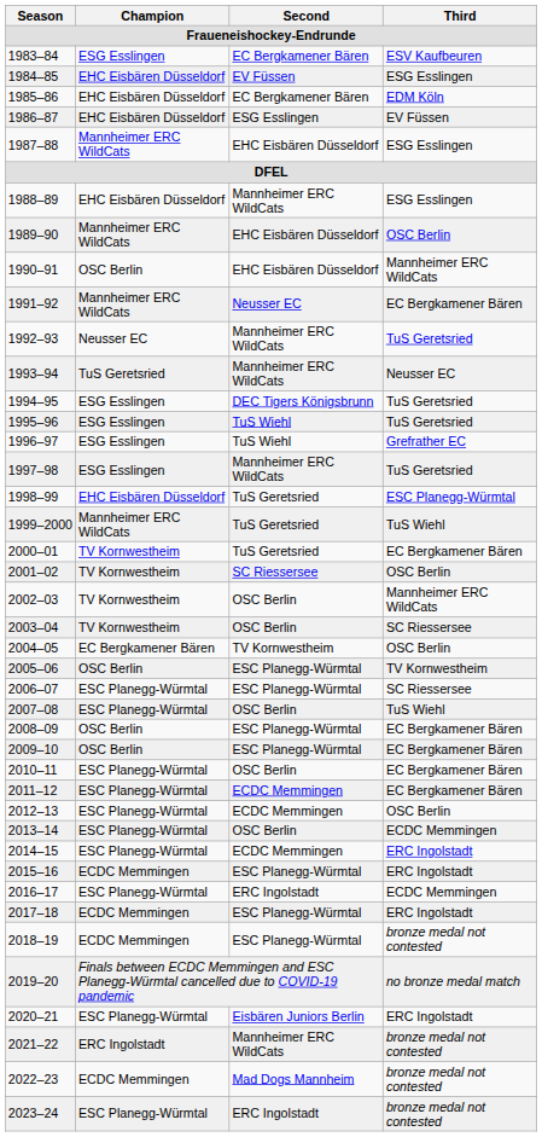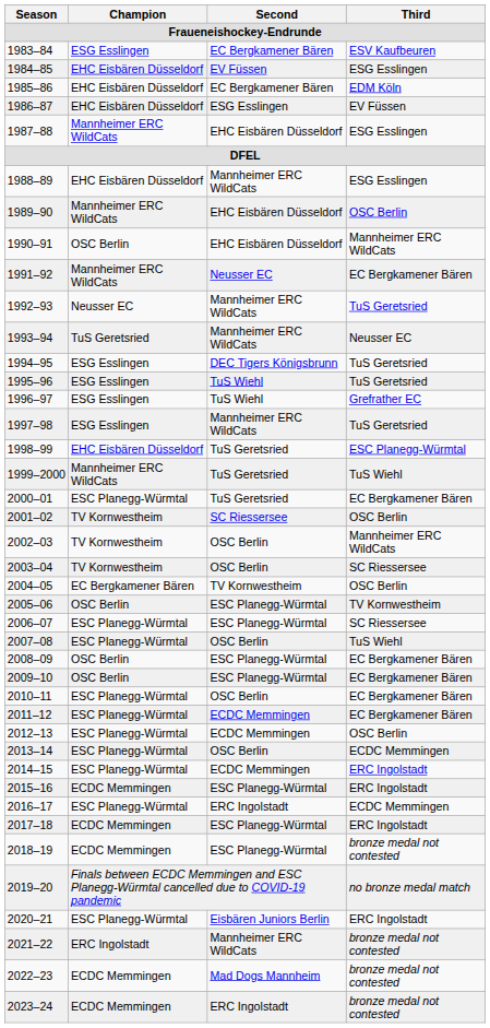 <table class="wikitable"style="font-size: 95%; text-align: left;">
 <tr bgcolor="#e0e0e0" align="center">
 <th scope="col">Season</th>
 <th scope="col" width=175>Champion</th>
 <th scope="col" width=175>Second</th>
 <th scope="col" width=175>Third</th>
 </tr>
 <tr bgcolor="#e0e0e0" align="center">
 <td colspan=4><strong>Fraueneishockey-Endrunde</strong></td>
 </tr>
 <tr>
 <td>1983–84</td>
 <td><a href='#'>ESG Esslingen</a></td>
 <td><a href='#'>EC Bergkamener Bären</a></td>
 <td><a href='#'>ESV Kaufbeuren</a></td>
 </tr>
 <tr bgcolor="#f0f0f0">
 <td>1984–85</td>
 <td><a href='#'>EHC Eisbären Düsseldorf</a></td>
 <td><a href='#'>EV Füssen</a></td>
 <td>ESG Esslingen</td>
 </tr>
 <tr>
 <td>1985–86</td>
 <td>EHC Eisbären Düsseldorf</td>
 <td>EC Bergkamener Bären</td>
 <td><a href='#'>EDM Köln</a></td>
 </tr>
 <tr bgcolor="#f0f0f0">
 <td>1986–87</td>
 <td>EHC Eisbären Düsseldorf</td>
 <td>ESG Esslingen</td>
 <td>EV Füssen</td>
 </tr>
 <tr>
 <td>1987–88</td>
 <td><a href='#'>Mannheimer ERC WildCats</a></td>
 <td>EHC Eisbären Düsseldorf</td>
 <td>ESG Esslingen</td>
 </tr>
 <tr bgcolor="#e0e0e0" align="center">
 <td colspan=4><strong>DFEL</strong></td>
 </tr>
 <tr>
 <td>1988–89</td>
 <td>EHC Eisbären Düsseldorf</td>
 <td>Mannheimer ERC WildCats</td>
 <td>ESG Esslingen</td>
 </tr>
 <tr bgcolor="#f0f0f0">
 <td>1989–90</td>
 <td>Mannheimer ERC WildCats</td>
 <td>EHC Eisbären Düsseldorf</td>
 <td><a href='#'>OSC Berlin</a></td>
 </tr>
 <tr>
 <td>1990–91</td>
 <td>OSC Berlin</td>
 <td>EHC Eisbären Düsseldorf</td>
 <td>Mannheimer ERC WildCats</td>
 </tr>
 <tr bgcolor="#f0f0f0">
 <td>1991–92</td>
 <td>Mannheimer ERC WildCats</td>
 <td><a href='#'>Neusser EC</a></td>
 <td>EC Bergkamener Bären</td>
 </tr>
 <tr>
 <td>1992–93</td>
 <td>Neusser EC</td>
 <td>Mannheimer ERC WildCats</td>
 <td><a href='#'>TuS Geretsried</a></td>
 </tr>
 <tr bgcolor="#f0f0f0">
 <td>1993–94</td>
 <td>TuS Geretsried</td>
 <td>Mannheimer ERC WildCats</td>
 <td>Neusser EC</td>
 </tr>
 <tr>
 <td>1994–95</td>
 <td>ESG Esslingen</td>
 <td><a href='#'>DEC Tigers Königsbrunn</a></td>
 <td>TuS Geretsried</td>
 </tr>
 <tr bgcolor="#f0f0f0">
 <td>1995–96</td>
 <td>ESG Esslingen</td>
 <td><a href='#'>TuS Wiehl</a></td>
 <td>TuS Geretsried</td>
 </tr>
 <tr>
 <td>1996–97</td>
 <td>ESG Esslingen</td>
 <td>TuS Wiehl</td>
 <td><a href='#'>Grefrather EC</a></td>
 </tr>
 <tr bgcolor="#f0f0f0">
 <td>1997–98</td>
 <td>ESG Esslingen</td>
 <td>Mannheimer ERC WildCats</td>
 <td>TuS Geretsried</td>
 </tr>
 <tr>
 <td>1998–99</td>
 <td><a href='#'>EHC Eisbären Düsseldorf</a></td>
 <td>TuS Geretsried</td>
 <td><a href='#'>ESC Planegg-Würmtal</a></td>
 </tr>
 <tr bgcolor="#f0f0f0">
 <td>1999–2000</td>
 <td>Mannheimer ERC WildCats</td>
 <td>TuS Geretsried</td>
 <td>TuS Wiehl</td>
 </tr>
 <tr>
 <td>2000–01</td>
-<td><a href='#'>TV Kornwestheim</a></td>
+<td>ESC Planegg-Würmtal</td>
 <td>TuS Geretsried</td>
 <td>EC Bergkamener Bären</td>
 </tr>
 <tr bgcolor="#f0f0f0">
 <td>2001–02</td>
 <td>TV Kornwestheim</td>
 <td><a href='#'>SC Riessersee</a></td>
 <td>OSC Berlin</td>
 </tr>
 <tr>
 <td>2002–03</td>
 <td>TV Kornwestheim</td>
 <td>OSC Berlin</td>
 <td>Mannheimer ERC WildCats</td>
 </tr>
 <tr bgcolor="#f0f0f0">
 <td>2003–04</td>
 <td>TV Kornwestheim</td>
 <td>OSC Berlin</td>
 <td>SC Riessersee</td>
 </tr>
 <tr>
 <td>2004–05</td>
 <td>EC Bergkamener Bären</td>
 <td>TV Kornwestheim</td>
 <td>OSC Berlin</td>
 </tr>
 <tr bgcolor="#f0f0f0">
 <td>2005–06</td>
 <td>OSC Berlin</td>
 <td>ESC Planegg-Würmtal</td>
 <td>TV Kornwestheim</td>
 </tr>
 <tr>
 <td>2006–07</td>
 <td>ESC Planegg-Würmtal</td>
 <td>ESC Planegg-Würmtal</td>
 <td>SC Riessersee</td>
 </tr>
 <tr bgcolor="#f0f0f0">
 <td>2007–08</td>
 <td>ESC Planegg-Würmtal</td>
 <td>OSC Berlin</td>
 <td>TuS Wiehl</td>
 </tr>
 <tr>
 <td>2008–09</td>
 <td>OSC Berlin</td>
 <td>ESC Planegg-Würmtal</td>
 <td>EC Bergkamener Bären</td>
 </tr>
 <tr bgcolor="#f0f0f0">
 <td>2009–10</td>
 <td>OSC Berlin</td>
 <td>ESC Planegg-Würmtal</td>
 <td>EC Bergkamener Bären</td>
 </tr>
 <tr>
 <td>2010–11</td>
 <td>ESC Planegg-Würmtal</td>
 <td>OSC Berlin</td>
 <td>EC Bergkamener Bären</td>
 </tr>
 <tr bgcolor="#f0f0f0">
 <td>2011–12</td>
 <td>ESC Planegg-Würmtal</td>
 <td><a href='#'>ECDC Memmingen</a></td>
 <td>EC Bergkamener Bären</td>
 </tr>
 <tr>
 <td>2012–13</td>
 <td>ESC Planegg-Würmtal</td>
 <td>ECDC Memmingen</td>
 <td>OSC Berlin</td>
 </tr>
 <tr bgcolor="#f0f0f0">
 <td>2013–14</td>
 <td>ESC Planegg-Würmtal</td>
 <td>OSC Berlin</td>
 <td>ECDC Memmingen</td>
 </tr>
 <tr>
 <td>2014–15</td>
 <td>ESC Planegg-Würmtal</td>
 <td>ECDC Memmingen</td>
 <td><a href='#'>ERC Ingolstadt</a></td>
 </tr>
 <tr bgcolor="#f0f0f0">
 <td>2015–16</td>
 <td>ECDC Memmingen</td>
 <td>ESC Planegg-Würmtal</td>
 <td>ERC Ingolstadt</td>
 </tr>
 <tr>
 <td>2016–17</td>
 <td>ESC Planegg-Würmtal</td>
 <td>ERC Ingolstadt</td>
 <td>ECDC Memmingen</td>
 </tr>
 <tr bgcolor="#f0f0f0">
 <td>2017–18</td>
 <td>ECDC Memmingen</td>
 <td>ESC Planegg-Würmtal</td>
 <td>ERC Ingolstadt</td>
 </tr>
 <tr>
 <td>2018–19</td>
 <td>ECDC Memmingen</td>
 <td>ESC Planegg-Würmtal</td>
 <td><em>bronze medal not contested</em></td>
 </tr>
 <tr bgcolor="#f0f0f0">
 <td>2019–20</td>
 <td colspan="2"><em>Finals between ECDC Memmingen and ESC Planegg-Würmtal cancelled due to <a href='#'>COVID-19 pandemic</a></em></td>
 <td><em>no bronze medal match</em></td>
 </tr>
 <tr>
 <td>2020–21</td>
 <td>ESC Planegg-Würmtal</td>
 <td><a href='#'>Eisbären Juniors Berlin</a></td>
 <td>ERC Ingolstadt</td>
 </tr>
 <tr bgcolor="#f0f0f0">
 <td>2021–22</td>
 <td>ERC Ingolstadt</td>
 <td>Mannheimer ERC WildCats</td>
 <td><em>bronze medal not contested</em></td>
 </tr>
 <tr>
 <td>2022–23</td>
 <td>ECDC Memmingen</td>
 <td><a href='#'>Mad Dogs Mannheim</a></td>
 <td><em>bronze medal not contested</em></td>
 </tr>
 <tr bgcolor="#f0f0f0">
 <td>2023–24</td>
-<td>ESC Planegg-Würmtal</td>
+<td>ECDC Memmingen</td>
 <td>ERC Ingolstadt</td>
 <td><em>bronze medal not contested</em></td>
 </tr>
 </table>
